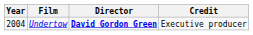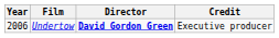 <table class="wikitable">
 <tr>
 <th>Year</th>
 <th>Film</th>
 <th>Director</th>
 <th>Credit</th>
 </tr>
 <tr>
-<td>2004</td>
+<td>2006</td>
 <td><em><a href='#'>Undertow</a></em></td>
 <td><strong><a href='#'>David Gordon Green</a></strong></td>
 <td>Executive producer</td>
 </tr>
 </table>
